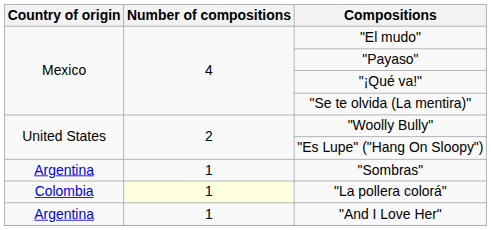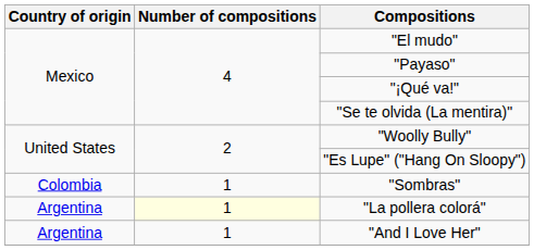 <table class="wikitable">
 <tr>
 <th>Country of origin</th>
 <th>Number of compositions</th>
 <th>Compositions</th>
 </tr>
 <tr>
 <td align="center" rowspan="4">Mexico</td>
 <td align="center" rowspan="4">4</td>
 <td align="center">"El mudo"</td>
 </tr>
 <tr>
 <td align="center">"Payaso"</td>
 </tr>
 <tr>
 <td align="center">"¡Qué va!"</td>
 </tr>
 <tr>
 <td align="center">"Se te olvida (La mentira)"</td>
 </tr>
 <tr>
 <td align="center" rowspan="2">United States</td>
 <td align="center" rowspan="2">2</td>
 <td align="center">"Woolly Bully"</td>
 </tr>
 <tr>
 <td align="center">"Es Lupe" ("Hang On Sloopy")</td>
 </tr>
 <tr>
-<td align="center"><a href='#'>Argentina</a></td>
+<td align="center"><a href='#'>Colombia</a></td>
 <td align="center">1</td>
 <td align="center">"Sombras"</td>
 </tr>
 <tr>
-<td align="center"><a href='#'>Colombia</a></td>
+<td align="center"><a href='#'>Argentina</a></td>
 <td align="center" style="background: lightyellow;">1</td>
 <td align="center">"La pollera colorá"</td>
 </tr>
 <tr>
 <td align="center"><a href='#'>Argentina</a></td>
 <td align="center">1</td>
 <td align="center">"And I Love Her"</td>
 </tr>
 <tr>
 </tr>
 </table>
